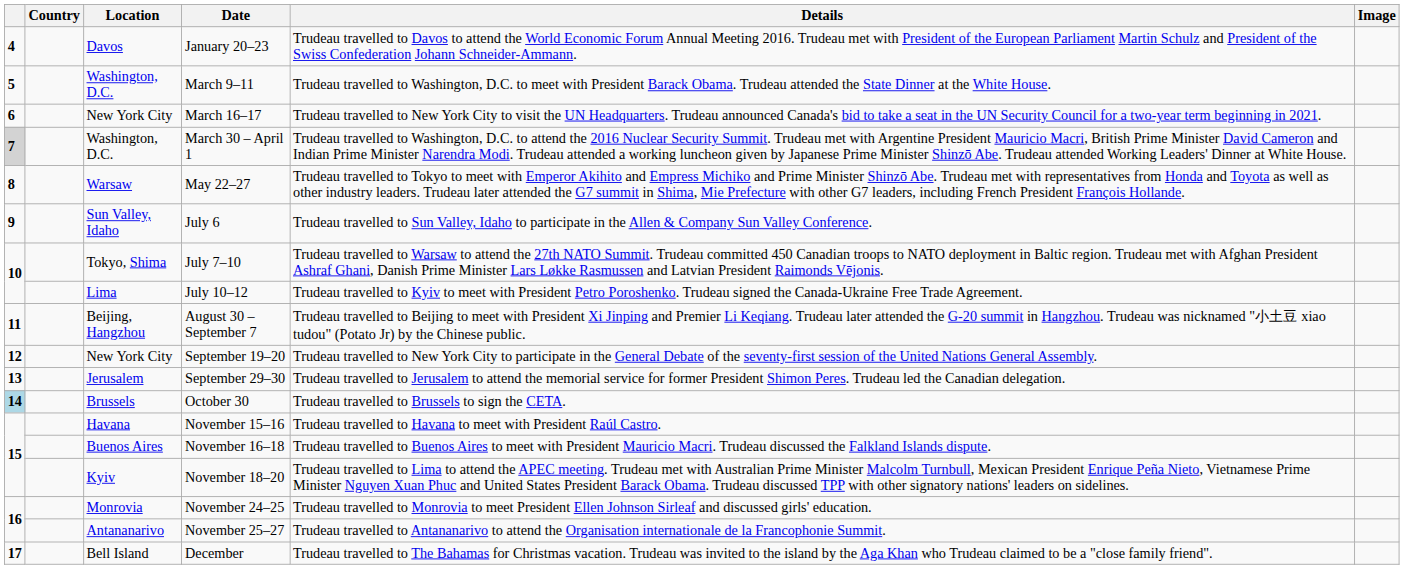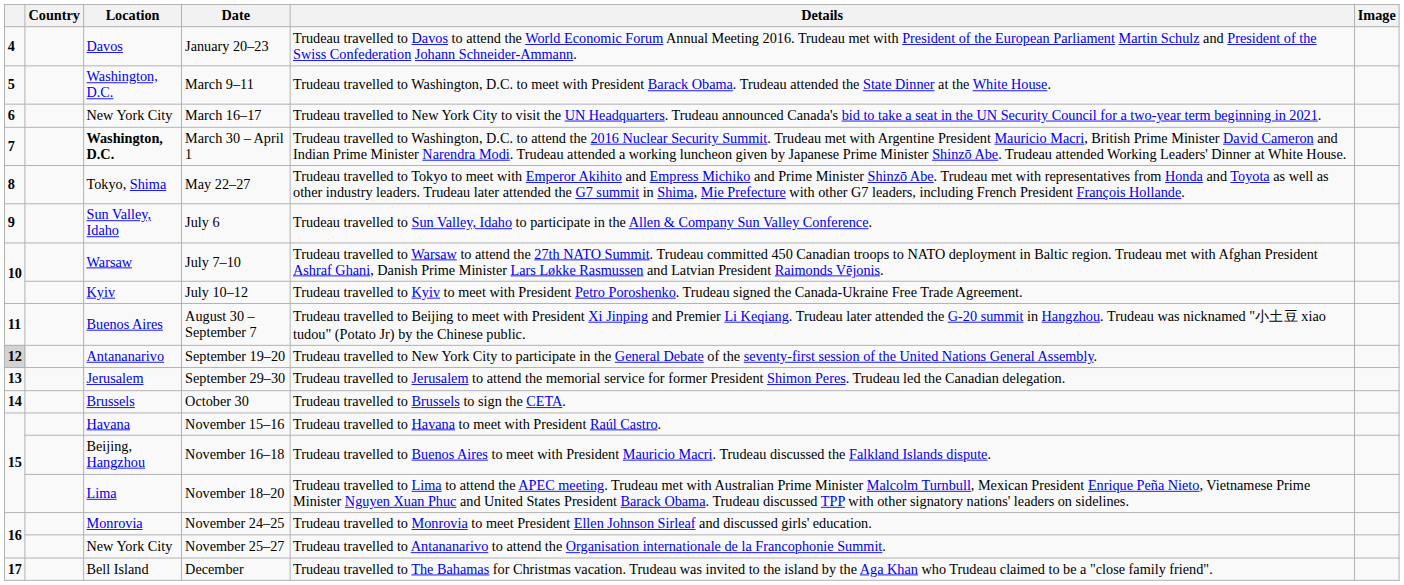 <table class="wikitable sortable">
 <tr>
 <th></th>
 <th>Country</th>
 <th>Location</th>
 <th>Date</th>
 <th>Details</th>
 <th>Image</th>
 </tr>
 <tr>
 <td><strong>4</strong></td>
 <td></td>
 <td><a href='#'>Davos</a></td>
 <td>January 20–23</td>
 <td>Trudeau travelled to <a href='#'>Davos</a> to attend the <a href='#'>World Economic Forum</a> Annual Meeting 2016. Trudeau met with <a href='#'>President of the European Parliament</a> <a href='#'>Martin Schulz</a> and <a href='#'>President of the Swiss Confederation</a> <a href='#'>Johann Schneider-Ammann</a>.</td>
 <td></td>
 </tr>
 <tr>
 <td><strong>5</strong></td>
 <td></td>
 <td><a href='#'>Washington, D.C.</a></td>
 <td>March 9–11</td>
 <td>Trudeau travelled to Washington, D.C. to meet with President <a href='#'>Barack Obama</a>. Trudeau attended the <a href='#'>State Dinner</a> at the <a href='#'>White House</a>.</td>
 <td></td>
 </tr>
 <tr>
 <td><strong>6</strong></td>
 <td></td>
 <td>New York City</td>
 <td>March 16–17</td>
 <td>Trudeau travelled to New York City to visit the <a href='#'>UN Headquarters</a>. Trudeau announced Canada's <a href='#'>bid to take a seat in the UN Security Council for a two-year term beginning in 2021</a>.</td>
 <td></td>
 </tr>
 <tr>
-<td style="background: lightgrey;"><strong>7</strong></td>
+<td><strong>7</strong></td>
 <td></td>
-<td>Washington, D.C.</td>
+<td><strong>Washington, D.C.</strong></td>
 <td>March 30 – April 1</td>
 <td>Trudeau travelled to Washington, D.C. to attend the <a href='#'>2016 Nuclear Security Summit</a>. Trudeau met with Argentine President <a href='#'>Mauricio Macri</a>, British Prime Minister <a href='#'>David Cameron</a> and Indian Prime Minister <a href='#'>Narendra Modi</a>. Trudeau attended a working luncheon given by Japanese Prime Minister <a href='#'>Shinzō Abe</a>. Trudeau attended Working Leaders' Dinner at White House.</td>
 <td></td>
 </tr>
 <tr>
 <td><strong>8</strong></td>
 <td></td>
-<td><a href='#'>Warsaw</a></td>
+<td>Tokyo, <a href='#'>Shima</a></td>
 <td>May 22–27</td>
 <td>Trudeau travelled to Tokyo to meet with <a href='#'>Emperor Akihito</a> and <a href='#'>Empress Michiko</a> and Prime Minister <a href='#'>Shinzō Abe</a>. Trudeau met with representatives from <a href='#'>Honda</a> and <a href='#'>Toyota</a> as well as other industry leaders. Trudeau later attended the <a href='#'>G7 summit</a> in <a href='#'>Shima</a>, <a href='#'>Mie Prefecture</a> with other G7 leaders, including French President <a href='#'>François Hollande</a>.</td>
 <td></td>
 </tr>
 <tr>
 <td><strong>9</strong></td>
 <td></td>
 <td><a href='#'>Sun Valley, Idaho</a></td>
 <td>July 6</td>
 <td>Trudeau travelled to <a href='#'>Sun Valley, Idaho</a> to participate in the <a href='#'>Allen & Company Sun Valley Conference</a>.</td>
 <td></td>
 </tr>
 <tr>
 <td rowspan=2><strong>10</strong></td>
 <td></td>
-<td>Tokyo, <a href='#'>Shima</a></td>
+<td><a href='#'>Warsaw</a></td>
 <td>July 7–10</td>
 <td>Trudeau travelled to <a href='#'>Warsaw</a> to attend the <a href='#'>27th NATO Summit</a>. Trudeau committed 450 Canadian troops to NATO deployment in Baltic region. Trudeau met with Afghan President <a href='#'>Ashraf Ghani</a>, Danish Prime Minister <a href='#'>Lars Løkke Rasmussen</a> and Latvian President <a href='#'>Raimonds Vējonis</a>.</td>
 <td></td>
 </tr>
 <tr>
 <td></td>
-<td><a href='#'>Lima</a></td>
+<td><a href='#'>Kyiv</a></td>
 <td>July 10–12</td>
 <td>Trudeau travelled to <a href='#'>Kyiv</a> to meet with President <a href='#'>Petro Poroshenko</a>. Trudeau signed the Canada-Ukraine Free Trade Agreement.</td>
 <td></td>
 </tr>
 <tr>
 <td><strong>11</strong></td>
 <td></td>
-<td>Beijing, <a href='#'>Hangzhou</a></td>
+<td><a href='#'>Buenos Aires</a></td>
 <td>August 30 – September 7</td>
 <td>Trudeau travelled to Beijing to meet with President <a href='#'>Xi Jinping</a> and Premier <a href='#'>Li Keqiang</a>. Trudeau later attended the <a href='#'>G-20 summit</a> in <a href='#'>Hangzhou</a>. Trudeau was nicknamed "小土豆 xiao tudou" (Potato Jr) by the Chinese public.</td>
 <td></td>
 </tr>
 <tr>
-<td><strong>12</strong></td>
+<td style="background: lightgrey;"><strong>12</strong></td>
 <td></td>
-<td>New York City</td>
+<td><a href='#'>Antananarivo</a></td>
 <td>September 19–20</td>
 <td>Trudeau travelled to New York City to participate in the <a href='#'>General Debate</a> of the <a href='#'>seventy-first session of the United Nations General Assembly</a>.</td>
 <td></td>
 </tr>
 <tr>
 <td><strong>13</strong></td>
 <td></td>
 <td><a href='#'>Jerusalem</a></td>
 <td>September 29–30</td>
 <td>Trudeau travelled to <a href='#'>Jerusalem</a> to attend the memorial service for former President <a href='#'>Shimon Peres</a>. Trudeau led the Canadian delegation.</td>
 <td></td>
 </tr>
 <tr>
-<td style="background: lightblue;"><strong>14</strong></td>
+<td><strong>14</strong></td>
 <td></td>
 <td><a href='#'>Brussels</a></td>
 <td>October 30</td>
 <td>Trudeau travelled to <a href='#'>Brussels</a> to sign the <a href='#'>CETA</a>.</td>
 <td></td>
 </tr>
 <tr>
 <td rowspan=3><strong>15</strong></td>
 <td></td>
 <td><a href='#'>Havana</a></td>
 <td>November 15–16</td>
 <td>Trudeau travelled to <a href='#'>Havana</a> to meet with President <a href='#'>Raúl Castro</a>.</td>
 <td></td>
 </tr>
 <tr>
 <td></td>
-<td><a href='#'>Buenos Aires</a></td>
+<td>Beijing, <a href='#'>Hangzhou</a></td>
 <td>November 16–18</td>
 <td>Trudeau travelled to <a href='#'>Buenos Aires</a> to meet with President <a href='#'>Mauricio Macri</a>. Trudeau discussed the <a href='#'>Falkland Islands dispute</a>.</td>
 <td></td>
 </tr>
 <tr>
 <td></td>
-<td><a href='#'>Kyiv</a></td>
+<td><a href='#'>Lima</a></td>
 <td>November 18–20</td>
 <td>Trudeau travelled to <a href='#'>Lima</a> to attend the <a href='#'>APEC meeting</a>. Trudeau met with Australian Prime Minister <a href='#'>Malcolm Turnbull</a>, Mexican President <a href='#'>Enrique Peña Nieto</a>, Vietnamese Prime Minister <a href='#'>Nguyen Xuan Phuc</a> and United States President <a href='#'>Barack Obama</a>. Trudeau discussed <a href='#'>TPP</a> with other signatory nations' leaders on sidelines.</td>
 <td></td>
 </tr>
 <tr>
 <td rowspan=2><strong>16</strong></td>
 <td></td>
 <td><a href='#'>Monrovia</a></td>
 <td>November 24–25</td>
 <td>Trudeau travelled to <a href='#'>Monrovia</a> to meet President <a href='#'>Ellen Johnson Sirleaf</a> and discussed girls' education.</td>
 <td></td>
 </tr>
 <tr>
 <td></td>
-<td><a href='#'>Antananarivo</a></td>
+<td>New York City</td>
 <td>November 25–27</td>
 <td>Trudeau travelled to <a href='#'>Antananarivo</a> to attend the <a href='#'>Organisation internationale de la Francophonie Summit</a>.</td>
 <td></td>
 </tr>
 <tr>
 <td><strong>17</strong></td>
 <td></td>
 <td>Bell Island</td>
 <td>December</td>
 <td>Trudeau travelled to <a href='#'>The Bahamas</a> for Christmas vacation. Trudeau was invited to the island by the <a href='#'>Aga Khan</a> who Trudeau claimed to be a "close family friend".</td>
 <td></td>
 </tr>
 </table>
